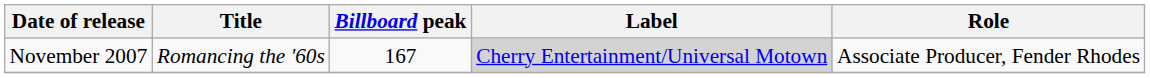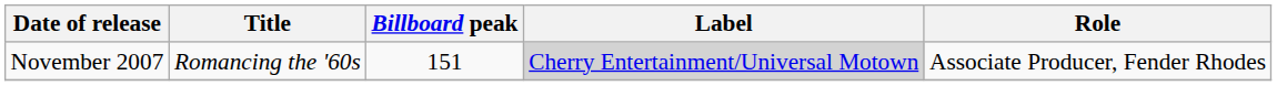 <table class="wikitable">
 <tr>
 <th>Date of release</th>
 <th>Title</th>
 <th><a href='#'><em>Billboard</em></a> peak</th>
 <th>Label</th>
 <th>Role</th>
 </tr>
 <tr>
 <td>November 2007</td>
 <td><em>Romancing the '60s</em></td>
-<td style="text-align:center;">167</td>
+<td style="text-align:center;">151</td>
 <td style="background: lightgrey;"><a href='#'>Cherry Entertainment/Universal Motown</a></td>
 <td>Associate Producer, Fender Rhodes</td>
 </tr>
 <tr>
 </tr>
 </table>
